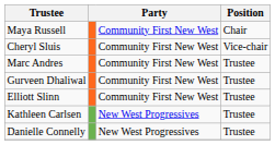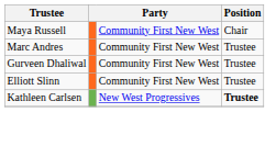 <table class="wikitable sortable">
 <tr>
 <th>Trustee</th>
 <th colspan="2">Party</th>
 <th>Position</th>
 </tr>
 <tr>
 <td data-sort-value="Russell, Maya">Maya Russell</td>
 <td style="background:#ff681d;"> </td>
 <td><a href='#'>Community First New West</a></td>
 <td>Chair</td>
-</tr>
-<tr>
-<td data-sort-value="Sluis, Cheryl">Cheryl Sluis</td>
-<td style="background:#ff681d;"> </td>
-<td>Community First New West</td>
-<td>Vice-chair</td>
 </tr>
 <tr>
 <td data-sort-value="Andres, Marc">Marc Andres</td>
 <td style="background:#ff681d;"> </td>
 <td>Community First New West</td>
 <td>Trustee</td>
 </tr>
 <tr>
 <td data-sort-value="Dhaliwal, Gurveen">Gurveen Dhaliwal</td>
 <td style="background:#ff681d;"> </td>
 <td>Community First New West</td>
 <td>Trustee</td>
 </tr>
 <tr>
 <td data-sort-value="Slinn, Elliott">Elliott Slinn</td>
 <td style="background:#ff681d;"> </td>
 <td>Community First New West</td>
 <td>Trustee</td>
 </tr>
 <tr>
 <td data-sort-value="Carlsen, Kathleen">Kathleen Carlsen</td>
 <td style="background:#6bb24f;"> </td>
 <td><a href='#'>New West Progressives</a></td>
-<td>Trustee</td>
-</tr>
-<tr>
-<td data-sort-value="Connelly, Danielle">Danielle Connelly</td>
-<td style="background:#6bb24f;"> </td>
-<td>New West Progressives</td>
-<td>Trustee</td>
+<td><strong>Trustee</strong></td>
 </tr>
 <tr>
 </tr>
 </table>
